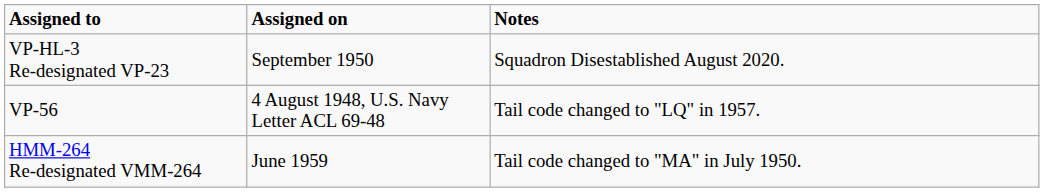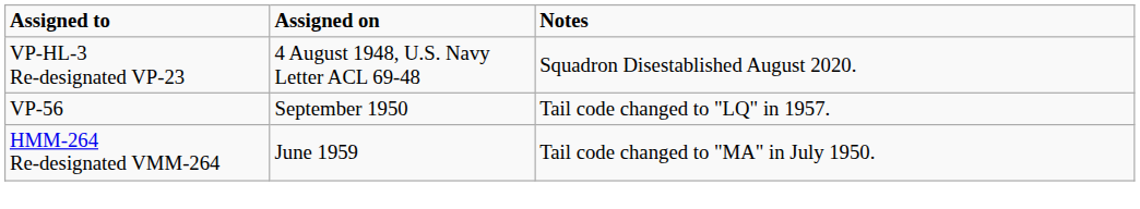 <table class="wikitable" style="width: 70%;">
 <tr>
 <td style="width: 200px;"><strong>Assigned to</strong></td>
 <td style="width: 200px;"><strong>Assigned on</strong></td>
 <td><strong>Notes</strong></td>
 </tr>
 <tr>
 <td>VP-HL-3<br>Re-designated VP-23</td>
-<td>September 1950</td>
+<td>4 August 1948, U.S. Navy Letter ACL 69-48</td>
 <td>Squadron Disestablished August 2020.</td>
 </tr>
 <tr>
 <td>VP-56</td>
-<td>4 August 1948, U.S. Navy Letter ACL 69-48</td>
+<td>September 1950</td>
 <td>Tail code changed to "LQ" in 1957.</td>
 </tr>
 <tr>
 <td><a href='#'>HMM-264</a><br>Re-designated VMM-264</td>
 <td>June 1959</td>
 <td>Tail code changed to "MA" in July 1950.</td>
 </tr>
 </table>
